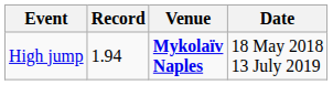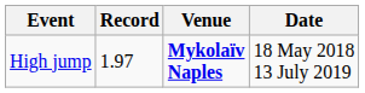 <table class="wikitable">
 <tr>
 <th>Event</th>
 <th>Record</th>
 <th>Venue</th>
 <th>Date</th>
 </tr>
 <tr>
 <td><a href='#'>High jump</a></td>
-<td>1.94</td>
+<td>1.97</td>
 <td><strong><a href='#'>Mykolaïv</a><br><a href='#'>Naples</a></strong></td>
 <td>18 May 2018<br>13 July 2019</td>
 </tr>
 </table>
